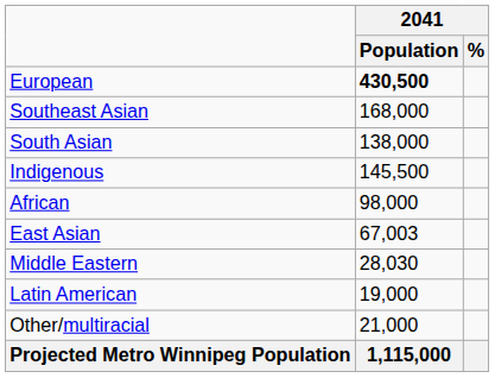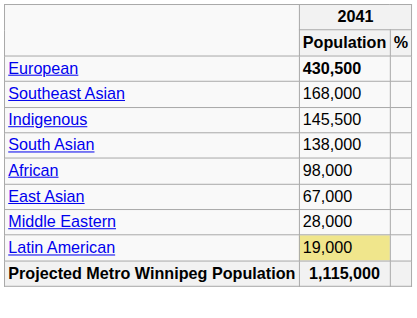 <table class="wikitable">
 <tr>
 <td rowspan="2"></td>
 <th style="text-align:center;" colspan="2">2041</th>
 </tr>
 <tr>
 <th>Population</th>
 <th>%</th>
 </tr>
 <tr>
 <td><a href='#'>European</a></td>
 <td><strong>430,500</strong></td>
 <td></td>
 </tr>
 <tr>
 <td><a href='#'>Southeast Asian</a></td>
 <td>168,000</td>
 <td></td>
 </tr>
 <tr>
-<td><a href='#'>South Asian</a></td>
-<td>138,000</td>
+<td><a href='#'>Indigenous</a></td>
+<td>145,500</td>
 <td></td>
 </tr>
 <tr>
-<td><a href='#'>Indigenous</a></td>
-<td>145,500</td>
+<td><a href='#'>South Asian</a></td>
+<td>138,000</td>
 <td></td>
 </tr>
 <tr>
 <td><a href='#'>African</a></td>
 <td>98,000</td>
 <td></td>
 </tr>
 <tr>
 <td><a href='#'>East Asian</a></td>
-<td>67,003</td>
+<td>67,000</td>
 <td></td>
 </tr>
 <tr>
 <td><a href='#'>Middle Eastern</a></td>
-<td>28,030</td>
+<td>28,000</td>
 <td></td>
 </tr>
 <tr>
 <td><a href='#'>Latin American</a></td>
-<td>19,000</td>
-<td></td>
-</tr>
-<tr>
-<td>Other/<a href='#'>multiracial</a></td>
-<td>21,000</td>
+<td style="background: khaki;">19,000</td>
 <td></td>
 </tr>
 <tr>
 <th>Projected Metro Winnipeg Population</th>
 <th>1,115,000</th>
 <th></th>
 </tr>
 </table>
